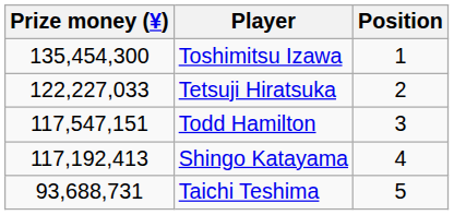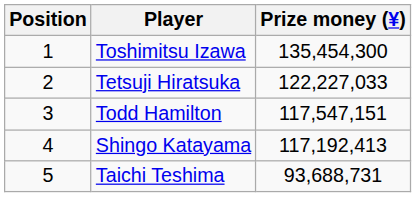 <table class="wikitable">
 <tr>
+<th>Position</th>
+<th>Player</th>
 <th>Prize money (<a href='#'>¥</a>)</th>
-<th>Player</th>
-<th>Position</th>
 </tr>
 <tr>
+<td align=center>1</td>
+<td> <a href='#'>Toshimitsu Izawa</a></td>
 <td align=center>135,454,300</td>
-<td> <a href='#'>Toshimitsu Izawa</a></td>
-<td align=center>1</td>
 </tr>
 <tr>
+<td align=center>2</td>
+<td> <a href='#'>Tetsuji Hiratsuka</a></td>
 <td align=center>122,227,033</td>
-<td> <a href='#'>Tetsuji Hiratsuka</a></td>
-<td align=center>2</td>
 </tr>
 <tr>
+<td align=center>3</td>
+<td> <a href='#'>Todd Hamilton</a></td>
 <td align=center>117,547,151</td>
-<td> <a href='#'>Todd Hamilton</a></td>
-<td align=center>3</td>
 </tr>
 <tr>
+<td align=center>4</td>
+<td> <a href='#'>Shingo Katayama</a></td>
 <td align=center>117,192,413</td>
-<td> <a href='#'>Shingo Katayama</a></td>
-<td align=center>4</td>
 </tr>
 <tr>
+<td align=center>5</td>
+<td> <a href='#'>Taichi Teshima</a></td>
 <td align=center>93,688,731</td>
-<td> <a href='#'>Taichi Teshima</a></td>
-<td align=center>5</td>
 </tr>
 </table>
